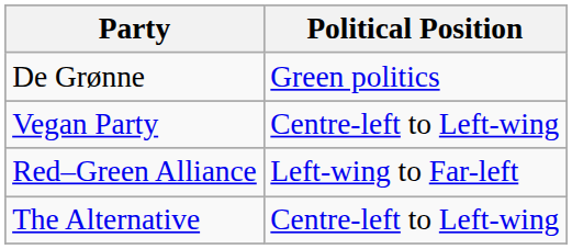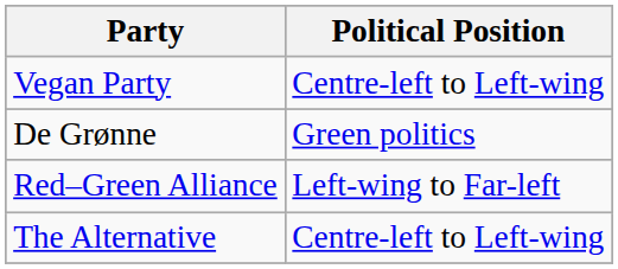 <table class="wikitable mw-collapsible mw-collapsed">
 <tr>
 <th>Party</th>
 <th>Political Position</th>
 </tr>
 <tr>
+<td><a href='#'>Vegan Party</a></td>
+<td><a href='#'>Centre-left</a> to <a href='#'>Left-wing</a></td>
+</tr>
+<tr>
 <td>De Grønne</td>
 <td><a href='#'>Green politics</a></td>
-</tr>
-<tr>
-<td><a href='#'>Vegan Party</a></td>
-<td><a href='#'>Centre-left</a> to <a href='#'>Left-wing</a></td>
 </tr>
 <tr>
 <td><a href='#'>Red–Green Alliance</a></td>
 <td><a href='#'>Left-wing</a> to <a href='#'>Far-left</a></td>
 </tr>
 <tr>
 <td><a href='#'>The Alternative</a></td>
 <td><a href='#'>Centre-left</a> to <a href='#'>Left-wing</a></td>
 </tr>
 </table>
